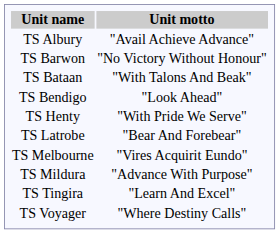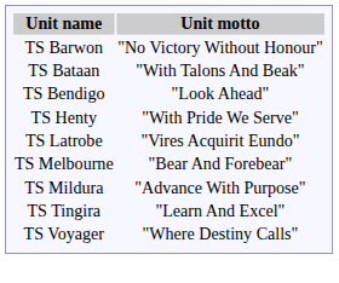 <table class="mw-collapsible mw-collapsed" style="border:1px solid #8888aa; background:#f7f8ff; text-align:center; padding:5px;">
 <tr style="background:#CCCCCC">
 <th>Unit name</th>
 <th>Unit motto</th>
-</tr>
-<tr>
-<td>TS Albury</td>
-<td>"Avail Achieve Advance"</td>
 </tr>
 <tr>
 <td>TS Barwon</td>
 <td>"No Victory Without Honour"</td>
 </tr>
 <tr>
 <td>TS Bataan</td>
 <td>"With Talons And Beak"</td>
 </tr>
 <tr>
 <td>TS Bendigo</td>
 <td>"Look Ahead"</td>
 </tr>
 <tr>
 <td>TS Henty</td>
 <td>"With Pride We Serve"</td>
 </tr>
 <tr>
 <td>TS Latrobe</td>
-<td>"Bear And Forebear"</td>
+<td>"Vires Acquirit Eundo"</td>
 </tr>
 <tr>
 <td>TS Melbourne</td>
-<td>"Vires Acquirit Eundo"</td>
+<td>"Bear And Forebear"</td>
 </tr>
 <tr>
 <td>TS Mildura</td>
 <td>"Advance With Purpose"</td>
 </tr>
 <tr>
 <td>TS Tingira</td>
 <td>"Learn And Excel"</td>
 </tr>
 <tr>
 <td>TS Voyager</td>
 <td>"Where Destiny Calls"</td>
 </tr>
 </table>
